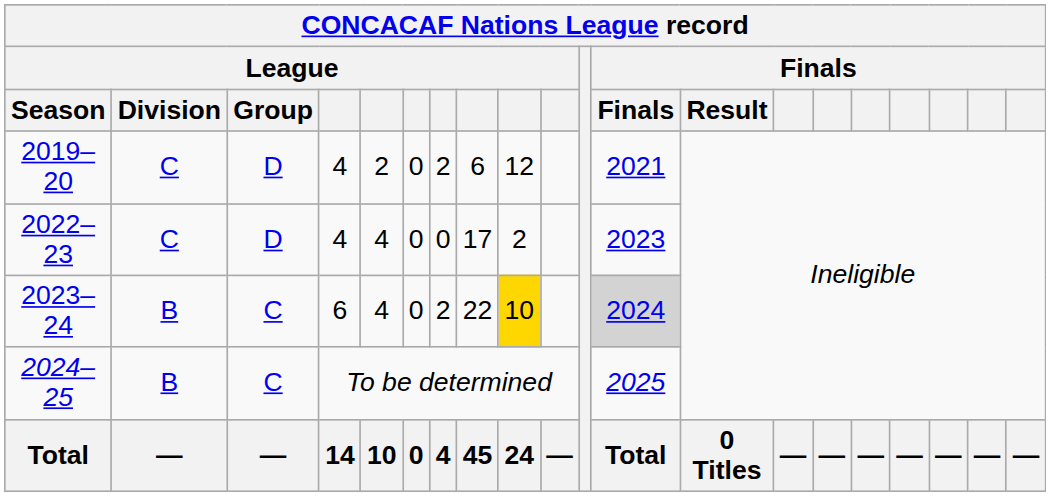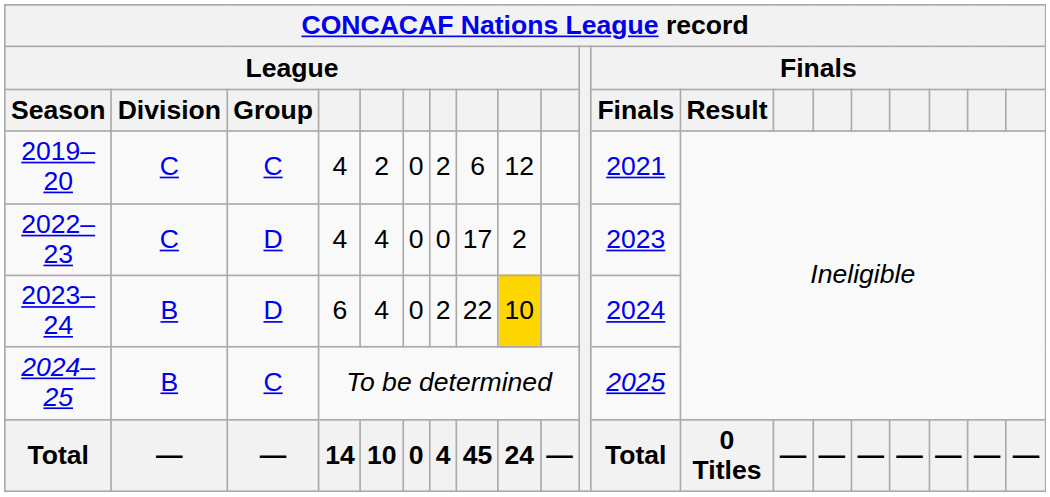 <table class="wikitable" style="text-align: center;">
 <tr>
 <th colspan="20"><a href='#'>CONCACAF Nations League</a> record</th>
 </tr>
 <tr>
 <th colspan="10">League</th>
 <th rowspan="7"></th>
 <th colspan="9">Finals</th>
 </tr>
 <tr>
 <th>Season</th>
 <th>Division</th>
 <th>Group</th>
 <th width="28"></th>
 <th width="28"></th>
 <th width="28"></th>
 <th width="28"></th>
 <th width="28"></th>
 <th width="28"></th>
 <th width="35"></th>
 <th><strong>Finals</strong></th>
 <th><strong>Result</strong></th>
 <th></th>
 <th></th>
 <th></th>
 <th></th>
 <th></th>
 <th></th>
 <th></th>
 </tr>
 <tr>
 <td><a href='#'>2019–20</a></td>
 <td><a href='#'>C</a></td>
-<td><a href='#'>D</a></td>
+<td><a href='#'>C</a></td>
 <td>4</td>
 <td>2</td>
 <td>0</td>
 <td>2</td>
 <td>6</td>
 <td>12</td>
 <td></td>
 <td> <a href='#'>2021</a></td>
 <td colspan="8" rowspan="4"><em>Ineligible</em></td>
 </tr>
 <tr>
 <td><a href='#'>2022–23</a></td>
 <td><a href='#'>C</a></td>
 <td><a href='#'>D</a></td>
 <td>4</td>
 <td>4</td>
 <td>0</td>
 <td>0</td>
 <td>17</td>
 <td>2</td>
 <td></td>
 <td> <a href='#'>2023</a></td>
 </tr>
 <tr>
 <td><a href='#'>2023–24</a></td>
 <td><a href='#'>B</a></td>
-<td><a href='#'>C</a></td>
+<td><a href='#'>D</a></td>
 <td>6</td>
 <td>4</td>
 <td>0</td>
 <td>2</td>
 <td>22</td>
 <td style="background: gold;">10</td>
 <td></td>
-<td style="background: lightgrey;"> <a href='#'>2024</a></td>
+<td> <a href='#'>2024</a></td>
 </tr>
 <tr>
 <td><a href='#'><em>2024–25</em></a></td>
 <td><a href='#'>B</a></td>
 <td><a href='#'>C</a></td>
 <td colspan="7"><em>To be determined</em></td>
 <td> <a href='#'><em>2025</em></a></td>
 </tr>
 <tr>
 <th>Total</th>
 <th><strong>—</strong></th>
 <th><strong>—</strong></th>
 <th>14</th>
 <th>10</th>
 <th>0</th>
 <th>4</th>
 <th>45</th>
 <th>24</th>
 <th><strong>—</strong></th>
 <th><strong>Total</strong></th>
 <th><strong>0 Titles</strong></th>
 <th><strong>—</strong></th>
 <th><strong>—</strong></th>
 <th><strong>—</strong></th>
 <th><strong>—</strong></th>
 <th><strong>—</strong></th>
 <th><strong>—</strong></th>
 <th><strong>—</strong></th>
 </tr>
 </table>
